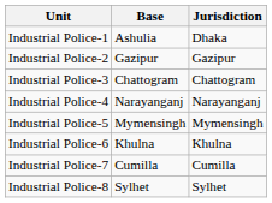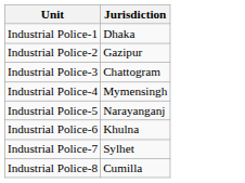 <table class="wikitable">
 <tr>
 <th>Unit</th>
-<th>Base</th>
 <th>Jurisdiction</th>
 </tr>
 <tr>
 <td>Industrial Police-1</td>
-<td>Ashulia</td>
 <td>Dhaka</td>
 </tr>
 <tr>
 <td>Industrial Police-2</td>
 <td>Gazipur</td>
-<td>Gazipur</td>
 </tr>
 <tr>
 <td>Industrial Police-3</td>
 <td>Chattogram</td>
-<td>Chattogram</td>
 </tr>
 <tr>
 <td>Industrial Police-4</td>
-<td>Narayanganj</td>
-<td>Narayanganj</td>
+<td>Mymensingh</td>
 </tr>
 <tr>
 <td>Industrial Police-5</td>
-<td>Mymensingh</td>
-<td>Mymensingh</td>
+<td>Narayanganj</td>
 </tr>
 <tr>
 <td>Industrial Police-6</td>
 <td>Khulna</td>
-<td>Khulna</td>
 </tr>
 <tr>
 <td>Industrial Police-7</td>
-<td>Cumilla</td>
-<td>Cumilla</td>
+<td>Sylhet</td>
 </tr>
 <tr>
 <td>Industrial Police-8</td>
-<td>Sylhet</td>
-<td>Sylhet</td>
+<td>Cumilla</td>
 </tr>
 </table>
